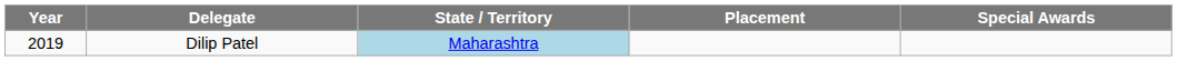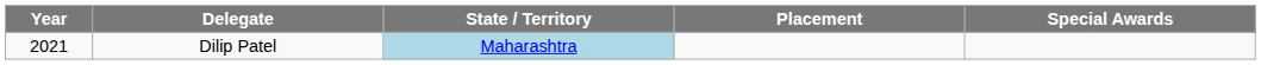 <table class="wikitable sortable" style="font-size: 95%; text-align:center">
 <tr>
 <th width="70" style="background-color:#787878;color:#FFFFFF;">Year</th>
 <th width="250" style="background-color:#787878;color:#FFFFFF;">Delegate</th>
 <th width="250" style="background-color:#787878;color:#FFFFFF;">State / Territory</th>
 <th width="250" style="background-color:#787878;color:#FFFFFF;">Placement</th>
 <th width="250" style="background-color:#787878;color:#FFFFFF;">Special Awards</th>
 </tr>
 <tr>
-<td> 2019</td>
+<td> 2021</td>
 <td>Dilip Patel</td>
 <td style="background: lightblue;"><a href='#'>Maharashtra</a></td>
 <td></td>
 <td></td>
 </tr>
 </table>
